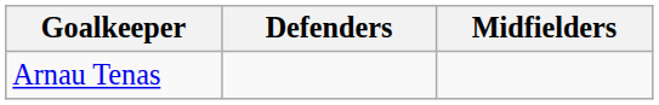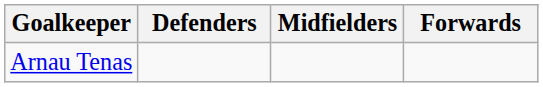 <table class="wikitable">
 <tr>
 <th style="width:25%;">Goalkeeper</th>
 <th style="width:25%;">Defenders</th>
 <th style="width:25%;">Midfielders</th>
+<th style="width:25%;">Forwards</th>
 </tr>
 <tr style="vertical-align:top;">
 <td> <a href='#'>Arnau Tenas</a></td>
 <td></td>
 <td></td>
+<td></td>
 </tr>
 </table>
